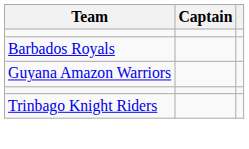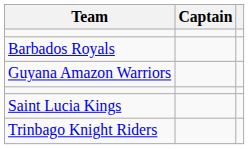 <table class="wikitable">
 <tr>
 <th>Team</th>
 <th>Captain</th>
 <th></th>
 </tr>
 <tr>
 <td></td>
 <td></td>
 <td></td>
 </tr>
 <tr>
 <td><a href='#'>Barbados Royals</a></td>
 <td></td>
 <td></td>
 </tr>
 <tr>
 <td><a href='#'>Guyana Amazon Warriors</a></td>
 <td></td>
 <td></td>
 </tr>
 <tr>
 <td></td>
 <td></td>
 <td></td>
 </tr>
 <tr>
+<td><a href='#'>Saint Lucia Kings</a></td>
+<td></td>
+<td></td>
+</tr>
+<tr>
 <td><a href='#'>Trinbago Knight Riders</a></td>
 <td></td>
 <td></td>
 </tr>
 </table>
